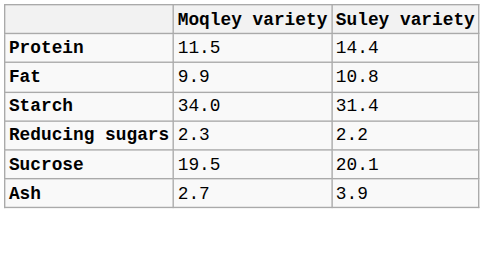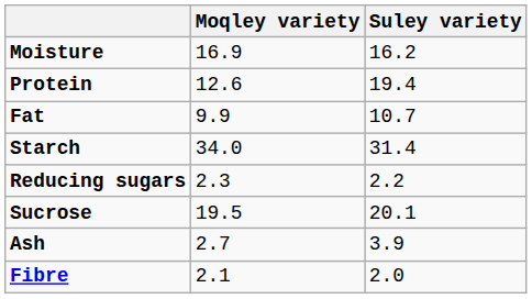 <table class="wikitable">
 <tr>
 <th scope="col"></th>
 <th scope="col">Moqley variety</th>
 <th scope="col">Suley variety</th>
 </tr>
 <tr>
+<td><strong>Moisture</strong></td>
+<td>16.9</td>
+<td>16.2</td>
+</tr>
+<tr>
 <td><strong>Protein</strong></td>
-<td>11.5</td>
-<td>14.4</td>
+<td>12.6</td>
+<td>19.4</td>
 </tr>
 <tr>
 <td><strong>Fat</strong></td>
 <td>9.9</td>
-<td>10.8</td>
+<td>10.7</td>
 </tr>
 <tr>
 <td><strong>Starch</strong></td>
 <td>34.0</td>
 <td>31.4</td>
 </tr>
 <tr>
 <td><strong>Reducing sugars</strong></td>
 <td>2.3</td>
 <td>2.2</td>
 </tr>
 <tr>
 <td><strong>Sucrose</strong></td>
 <td>19.5</td>
 <td>20.1</td>
 </tr>
 <tr>
 <td><strong>Ash</strong></td>
 <td>2.7</td>
 <td>3.9</td>
 </tr>
+<tr>
+<td><strong><a href='#'>Fibre</a></strong></td>
+<td>2.1</td>
+<td>2.0</td>
+</tr>
 </table>
